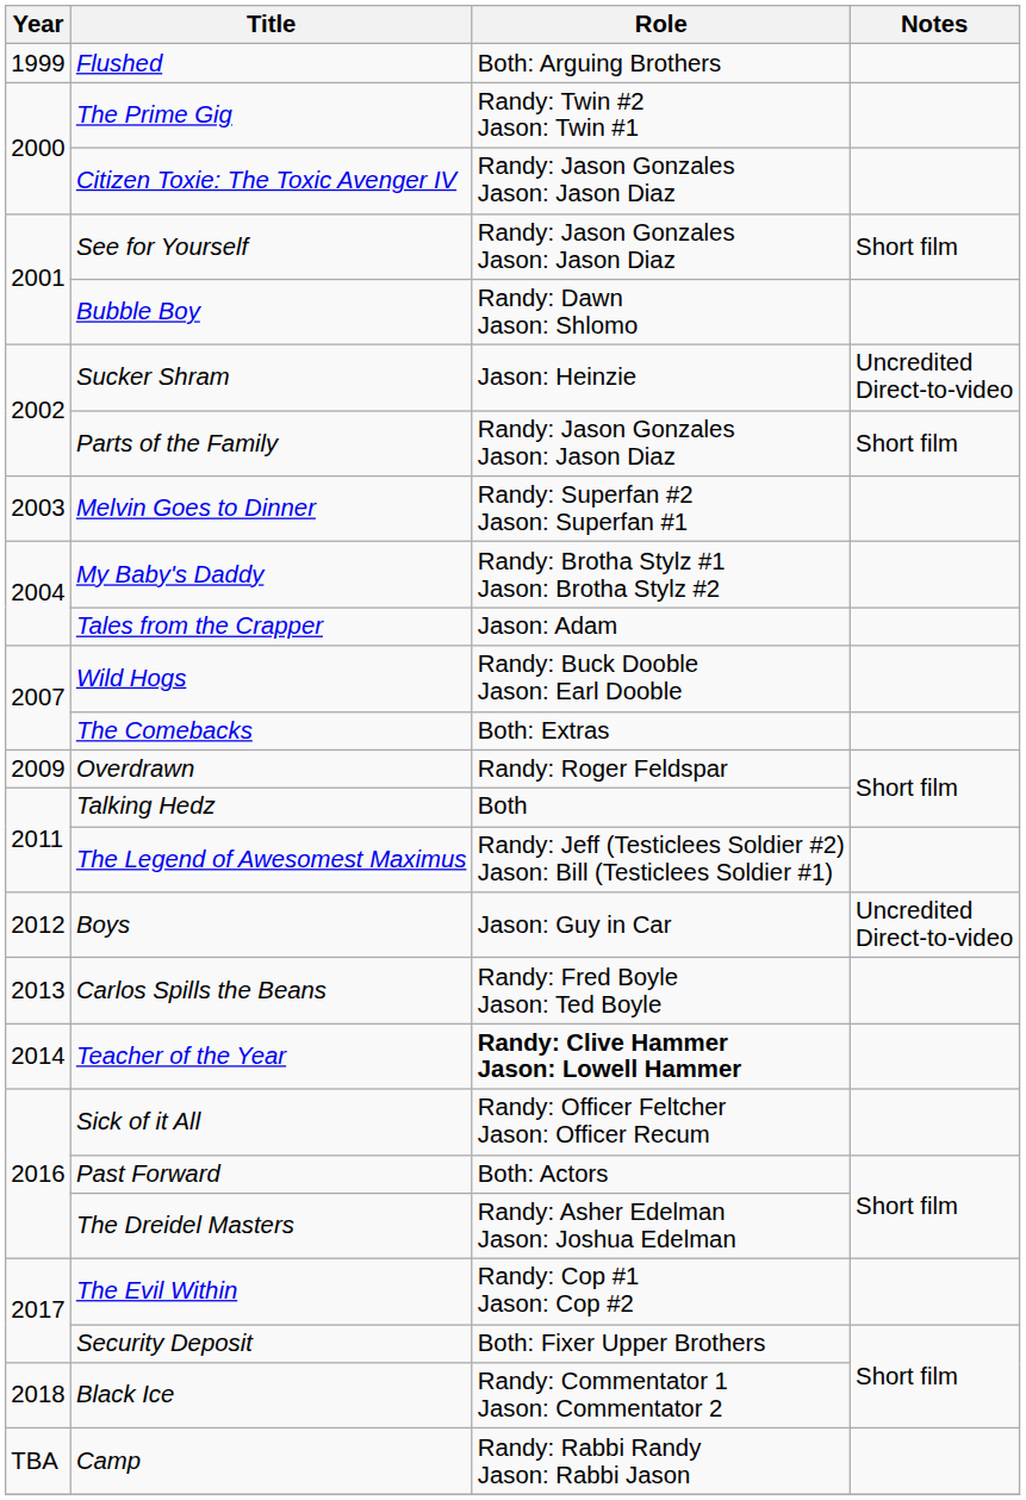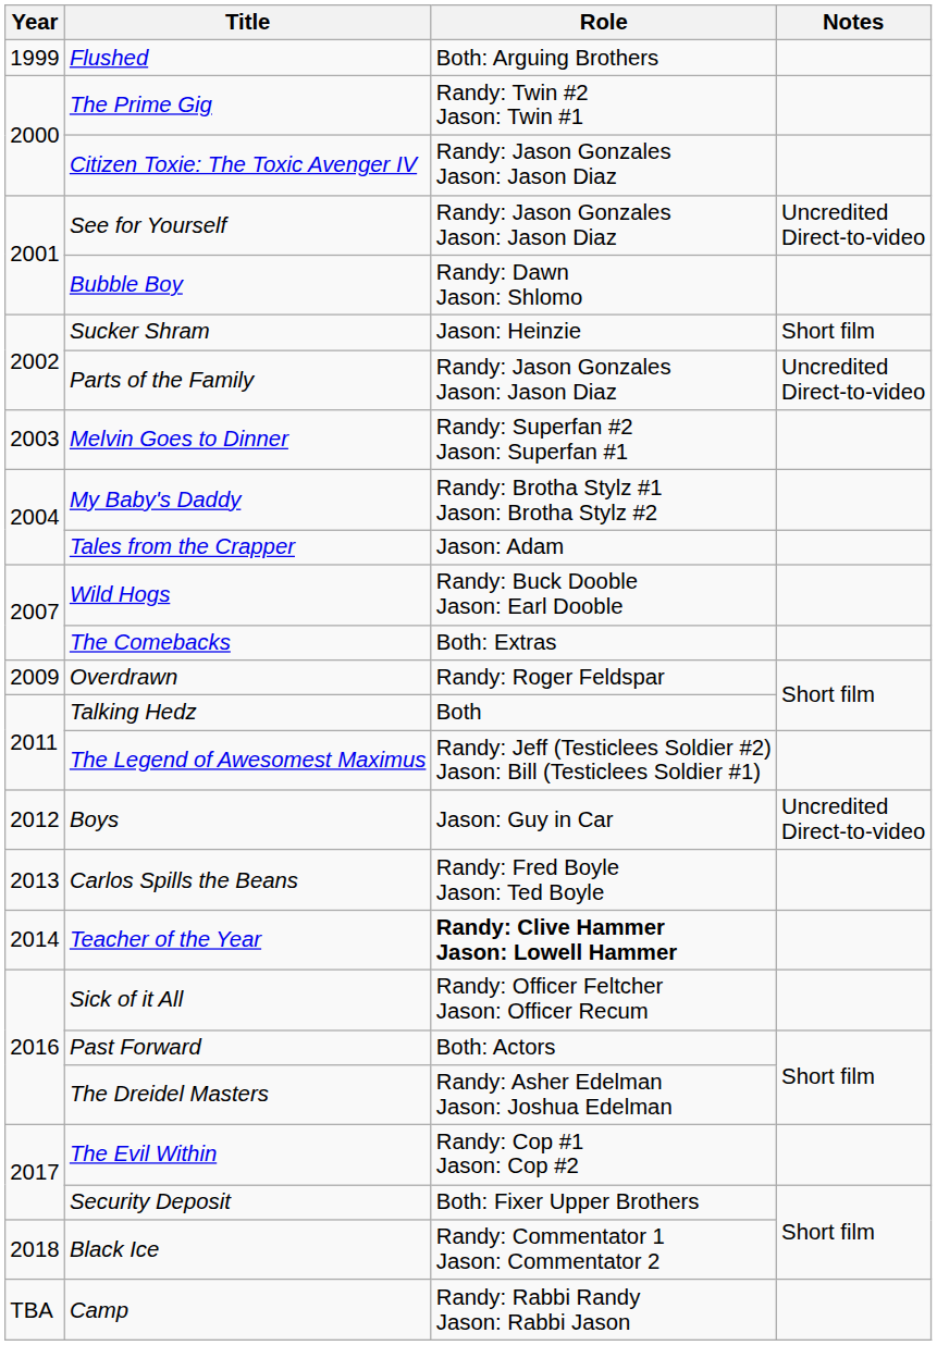 <table class="wikitable">
 <tr>
 <th>Year</th>
 <th>Title</th>
 <th>Role</th>
 <th>Notes</th>
 </tr>
 <tr>
 <td rowspan="1">1999</td>
 <td><em><a href='#'>Flushed</a></em></td>
 <td>Both: Arguing Brothers</td>
 <td></td>
 </tr>
 <tr>
 <td rowspan="2">2000</td>
 <td><em><a href='#'>The Prime Gig</a></em></td>
 <td>Randy: Twin #2<br>Jason: Twin #1</td>
 <td></td>
 </tr>
 <tr>
 <td><em><a href='#'>Citizen Toxie: The Toxic Avenger IV</a></em></td>
 <td>Randy: Jason Gonzales<br>Jason: Jason Diaz</td>
 <td></td>
 </tr>
 <tr>
 <td rowspan="2">2001</td>
 <td><em>See for Yourself</em></td>
 <td>Randy: Jason Gonzales<br>Jason: Jason Diaz</td>
-<td>Short film</td>
+<td>Uncredited<br>Direct-to-video</td>
 </tr>
 <tr>
 <td><em><a href='#'>Bubble Boy</a></em></td>
 <td>Randy: Dawn<br>Jason: Shlomo</td>
 <td></td>
 </tr>
 <tr>
 <td rowspan="2">2002</td>
 <td><em>Sucker Shram</em></td>
 <td>Jason: Heinzie</td>
-<td>Uncredited<br>Direct-to-video</td>
+<td>Short film</td>
 </tr>
 <tr>
 <td><em>Parts of the Family</em></td>
 <td>Randy: Jason Gonzales<br>Jason: Jason Diaz</td>
-<td>Short film</td>
+<td>Uncredited<br>Direct-to-video</td>
 </tr>
 <tr>
 <td>2003</td>
 <td><em><a href='#'>Melvin Goes to Dinner</a></em></td>
 <td>Randy: Superfan #2<br>Jason: Superfan #1</td>
 <td></td>
 </tr>
 <tr>
 <td rowspan="2">2004</td>
 <td><em><a href='#'>My Baby's Daddy</a></em></td>
 <td>Randy: Brotha Stylz #1<br>Jason: Brotha Stylz #2</td>
 <td></td>
 </tr>
 <tr>
 <td><em><a href='#'>Tales from the Crapper</a></em></td>
 <td>Jason: Adam</td>
 <td></td>
 </tr>
 <tr>
 <td rowspan="2">2007</td>
 <td><em><a href='#'>Wild Hogs</a></em></td>
 <td>Randy: Buck Dooble<br>Jason: Earl Dooble</td>
 <td></td>
 </tr>
 <tr>
 <td><em><a href='#'>The Comebacks</a></em></td>
 <td>Both: Extras</td>
 <td></td>
 </tr>
 <tr>
 <td>2009</td>
 <td><em>Overdrawn</em></td>
 <td>Randy: Roger Feldspar</td>
 <td rowspan="2">Short film</td>
 </tr>
 <tr>
 <td rowspan="2">2011</td>
 <td><em>Talking Hedz</em></td>
 <td>Both</td>
 </tr>
 <tr>
 <td><em><a href='#'>The Legend of Awesomest Maximus</a></em></td>
 <td>Randy: Jeff (Testiclees Soldier #2)<br>Jason: Bill (Testiclees Soldier #1)</td>
 <td></td>
 </tr>
 <tr>
 <td>2012</td>
 <td><em>Boys</em></td>
 <td>Jason: Guy in Car</td>
 <td>Uncredited<br>Direct-to-video</td>
 </tr>
 <tr>
 <td>2013</td>
 <td><em>Carlos Spills the Beans</em></td>
 <td>Randy: Fred Boyle<br>Jason: Ted Boyle</td>
 <td></td>
 </tr>
 <tr>
 <td>2014</td>
 <td><em><a href='#'>Teacher of the Year</a></em></td>
 <td><strong>Randy: Clive Hammer<br>Jason: Lowell Hammer</strong></td>
 <td></td>
 </tr>
 <tr>
 <td rowspan="3">2016</td>
 <td><em>Sick of it All</em></td>
 <td>Randy: Officer Feltcher<br>Jason: Officer Recum</td>
 <td></td>
 </tr>
 <tr>
 <td><em>Past Forward</em></td>
 <td>Both: Actors</td>
 <td rowspan="2">Short film</td>
 </tr>
 <tr>
 <td><em>The Dreidel Masters</em></td>
 <td>Randy: Asher Edelman<br>Jason: Joshua Edelman</td>
 </tr>
 <tr>
 <td rowspan="2">2017</td>
 <td><em><a href='#'>The Evil Within</a></em></td>
 <td>Randy: Cop #1<br>Jason: Cop #2</td>
 <td></td>
 </tr>
 <tr>
 <td><em>Security Deposit</em></td>
 <td>Both: Fixer Upper Brothers</td>
 <td rowspan="2">Short film</td>
 </tr>
 <tr>
 <td>2018</td>
 <td><em>Black Ice</em></td>
 <td>Randy: Commentator 1<br>Jason: Commentator 2</td>
 </tr>
 <tr>
 <td>TBA</td>
 <td><em>Camp</em></td>
 <td>Randy: Rabbi Randy<br>Jason: Rabbi Jason</td>
 <td></td>
 </tr>
 <tr>
 </tr>
 </table>
